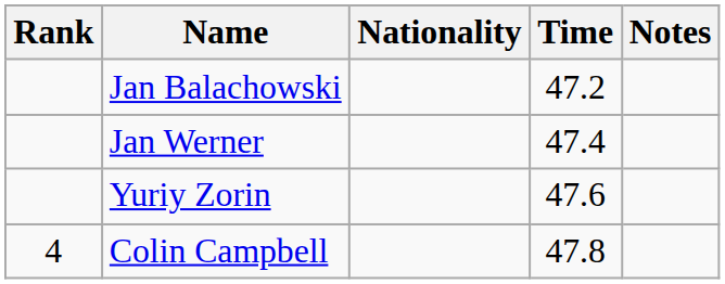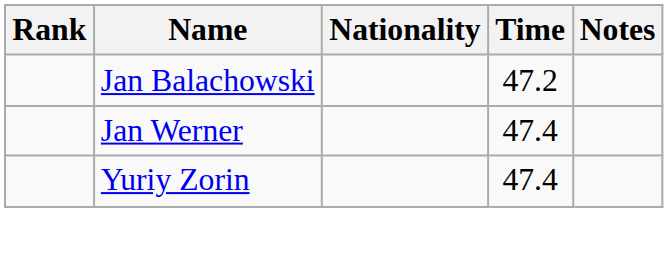 <table class="wikitable sortable" style="text-align:center">
 <tr>
 <th>Rank</th>
 <th>Name</th>
 <th>Nationality</th>
 <th>Time</th>
 <th>Notes</th>
 </tr>
 <tr>
 <td></td>
 <td align="left"><a href='#'>Jan Balachowski</a></td>
 <td align=left></td>
 <td>47.2</td>
 <td></td>
 </tr>
 <tr>
 <td></td>
 <td align="left"><a href='#'>Jan Werner</a></td>
 <td align=left></td>
 <td>47.4</td>
 <td></td>
 </tr>
 <tr>
 <td></td>
 <td align="left"><a href='#'>Yuriy Zorin</a></td>
 <td align=left></td>
-<td>47.6</td>
-<td></td>
-</tr>
-<tr>
-<td>4</td>
-<td align="left"><a href='#'>Colin Campbell</a></td>
-<td align=left></td>
-<td>47.8</td>
+<td>47.4</td>
 <td></td>
 </tr>
 </table>
